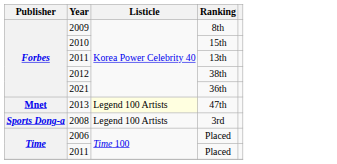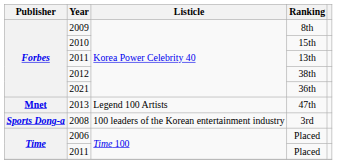 <table class="wikitable plainrowheaders sortable" style="margin-right: 0;">
 <tr>
 <th scope="col">Publisher</th>
 <th scope="col">Year</th>
 <th scope="col">Listicle</th>
 <th scope="col">Ranking</th>
 <th scope="col" class="unsortable"></th>
 </tr>
 <tr>
 <th scope="row" rowspan="5"><em><a href='#'>Forbes</a></em></th>
 <td>2009</td>
 <td rowspan="5"><a href='#'>Korea Power Celebrity 40</a></td>
 <td style="text-align:center;">8th</td>
 <td style="text-align:center;"></td>
 </tr>
 <tr>
 <td>2010</td>
 <td style="text-align:center;">15th</td>
 <td style="text-align:center;"></td>
 </tr>
 <tr>
 <td>2011</td>
 <td style="text-align:center;">13th</td>
 <td style="text-align:center;"></td>
 </tr>
 <tr>
 <td>2012</td>
 <td style="text-align:center;">38th</td>
 <td style="text-align:center;"></td>
 </tr>
 <tr>
 <td>2021</td>
 <td style="text-align:center;">36th</td>
 <td style="text-align:center;"></td>
 </tr>
 <tr>
 <th scope="row"><a href='#'>Mnet</a></th>
 <td>2013</td>
-<td style="background: lightyellow;">Legend 100 Artists</td>
+<td>Legend 100 Artists</td>
 <td style="text-align:center;">47th</td>
 <td style="text-align:center;"></td>
 </tr>
 <tr>
 <th scope="row"><em><a href='#'>Sports Dong-a</a></em></th>
 <td>2008</td>
-<td>Legend 100 Artists</td>
+<td>100 leaders of the Korean entertainment industry</td>
 <td style="text-align:center;">3rd</td>
 <td style="text-align:center;"></td>
 </tr>
 <tr>
 <th scope="row" rowspan="2"><em><a href='#'>Time</a></em></th>
 <td>2006</td>
 <td rowspan="2"><a href='#'><em>Time</em> 100</a></td>
 <td style="text-align:center;">Placed</td>
 <td style="text-align:center;"></td>
 </tr>
 <tr>
 <td>2011</td>
 <td style="text-align:center;">Placed</td>
 <td style="text-align:center;"></td>
 </tr>
 <tr>
 </tr>
 </table>
